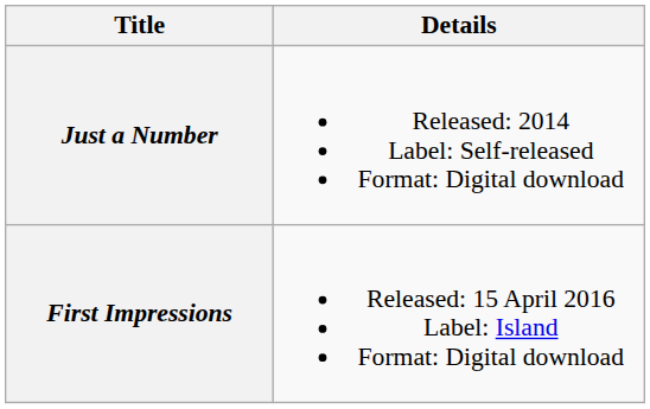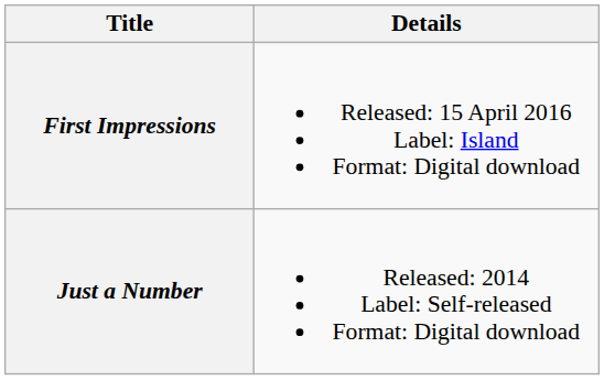 <table class="wikitable plainrowheaders" style="text-align:center;">
 <tr>
 <th scope="col" style="width:10em;">Title</th>
 <th scope="col" style="width:14em;">Details</th>
 </tr>
 <tr>
+<th scope="row"><em>First Impressions</em></th>
+<td><br><ul><li>Released: 15 April 2016</li><li>Label: <a href='#'>Island</a></li><li>Format: Digital download</li></ul></td>
+</tr>
+<tr>
 <th scope="row"><em>Just a Number</em></th>
 <td><br><ul><li>Released: 2014</li><li>Label: Self-released</li><li>Format: Digital download</li></ul></td>
 </tr>
-<tr>
-<th scope="row"><em>First Impressions</em></th>
-<td><br><ul><li>Released: 15 April 2016</li><li>Label: <a href='#'>Island</a></li><li>Format: Digital download</li></ul></td>
-</tr>
 </table>
